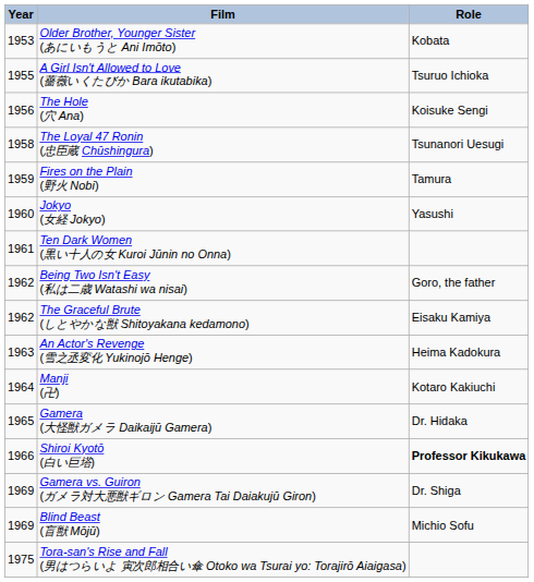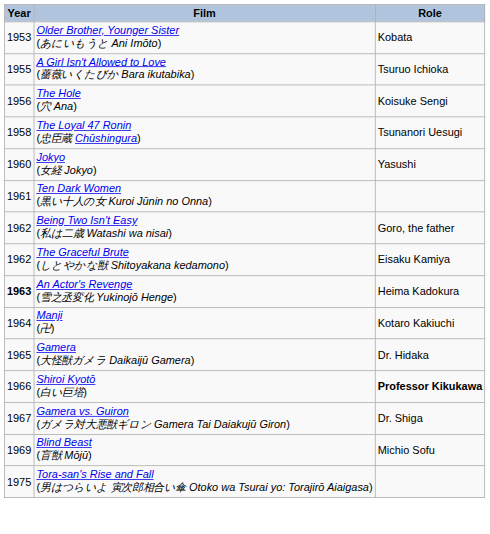 <table class="wikitable" style="font-size:90%;">
 <tr>
 <th style="background:#B0C4DE;">Year</th>
 <th style="background:#B0C4DE;">Film</th>
 <th style="background:#B0C4DE;">Role</th>
 </tr>
 <tr>
 <td>1953</td>
 <td><em><a href='#'>Older Brother, Younger Sister</a></em> <br>(<em>あにいもうと Ani Imōto</em>)</td>
 <td>Kobata</td>
 </tr>
 <tr>
 <td>1955</td>
 <td><em><a href='#'>A Girl Isn't Allowed to Love</a></em> <br>(<em>薔薇いくたびか Bara ikutabika</em>)</td>
 <td>Tsuruo Ichioka</td>
 </tr>
 <tr>
 <td>1956</td>
 <td><em><a href='#'>The Hole</a></em> <br>(<em>穴 Ana</em>)</td>
 <td>Koisuke Sengi</td>
 </tr>
 <tr>
 <td>1958</td>
 <td><em><a href='#'>The Loyal 47 Ronin</a></em> <br>(<em>忠臣蔵 <a href='#'>Chūshingura</a></em>)</td>
 <td>Tsunanori Uesugi</td>
 </tr>
 <tr>
-<td>1959</td>
-<td><em><a href='#'>Fires on the Plain</a></em> <br>(<em>野火 Nobi</em>)</td>
-<td>Tamura</td>
-</tr>
-<tr>
 <td>1960</td>
 <td><em><a href='#'>Jokyo</a></em> <br>(<em>女経 Jokyo</em>)</td>
 <td>Yasushi</td>
 </tr>
 <tr>
 <td>1961</td>
 <td><em><a href='#'>Ten Dark Women</a></em> <br>(<em>黒い十人の女 Kuroi Jūnin no Onna</em>)</td>
 <td></td>
 </tr>
 <tr>
 <td>1962</td>
 <td><em><a href='#'>Being Two Isn't Easy</a></em> <br>(<em>私は二歳 Watashi wa nisai</em>)</td>
 <td>Goro, the father</td>
 </tr>
 <tr>
 <td>1962</td>
 <td><em><a href='#'>The Graceful Brute</a></em> <br>(<em>しとやかな獣 Shitoyakana kedamono</em>)</td>
 <td>Eisaku Kamiya</td>
 </tr>
 <tr>
-<td>1963</td>
+<td><strong>1963</strong></td>
 <td><em><a href='#'>An Actor's Revenge</a></em> <br>(<em>雪之丞変化 Yukinojō Henge</em>)</td>
 <td>Heima Kadokura</td>
 </tr>
 <tr>
 <td>1964</td>
 <td><em><a href='#'>Manji</a></em> <br>(<em>卍</em>)</td>
 <td>Kotaro Kakiuchi</td>
 </tr>
 <tr>
 <td>1965</td>
 <td><em><a href='#'>Gamera</a></em> <br>(<em>大怪獣ガメラ Daikaijū Gamera</em>)</td>
 <td>Dr. Hidaka</td>
 </tr>
 <tr>
 <td>1966</td>
 <td><em><a href='#'>Shiroi Kyotō</a></em> <br>(<em>白い巨塔</em>)</td>
 <td><strong>Professor Kikukawa</strong></td>
 </tr>
 <tr>
-<td>1969</td>
+<td>1967</td>
 <td><em><a href='#'>Gamera vs. Guiron</a></em> <br>(<em>ガメラ対大悪獣ギロン Gamera Tai Daiakujū Giron</em>)</td>
 <td>Dr. Shiga</td>
 </tr>
 <tr>
 <td>1969</td>
 <td><em><a href='#'>Blind Beast</a></em> <br>(<em>盲獣 Mōjū</em>)</td>
 <td>Michio Sofu</td>
 </tr>
 <tr>
 <td>1975</td>
 <td><em><a href='#'>Tora-san's Rise and Fall</a></em> <br>(<em>男はつらいよ 寅次郎相合い傘 Otoko wa Tsurai yo: Torajirō Aiaigasa</em>)</td>
 <td></td>
 </tr>
 </table>
